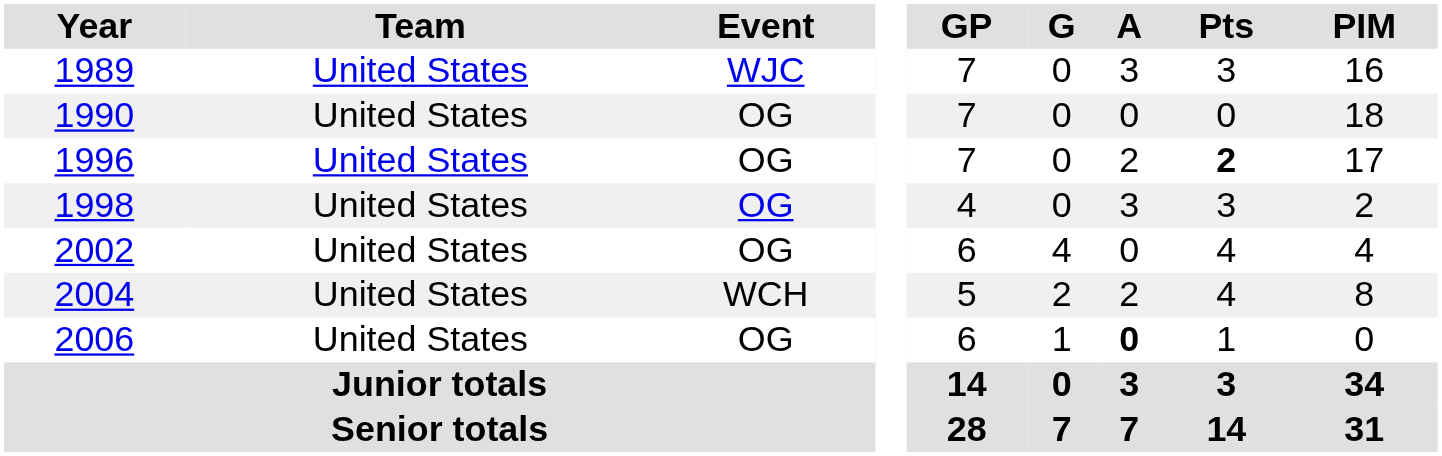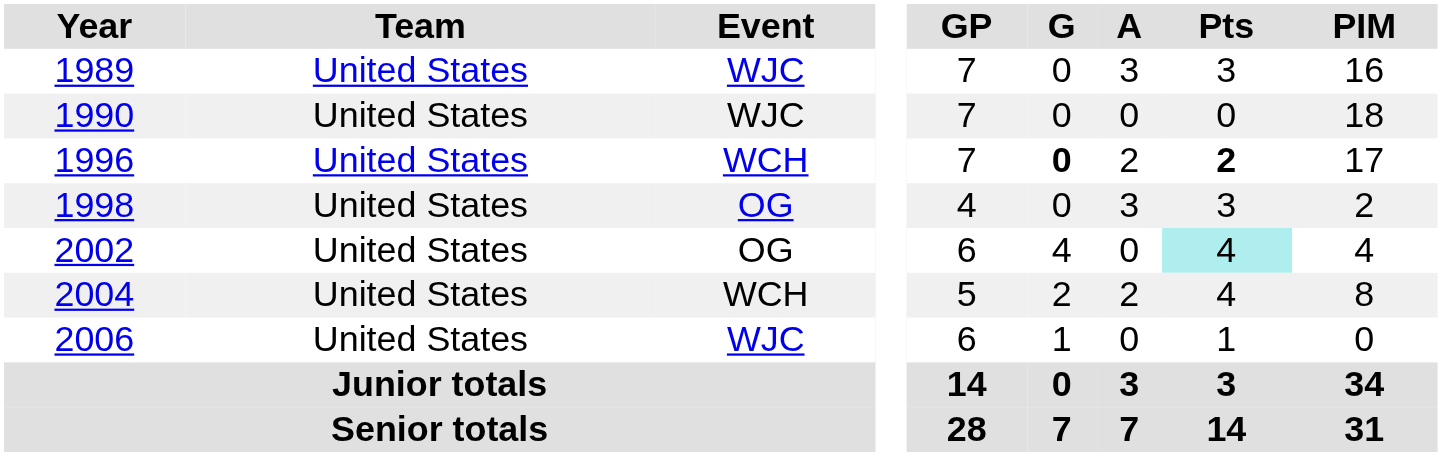 <table border="0" cellpadding="1" cellspacing="0" style="text-align:center; width:40em">
 <tr ALIGN="center" bgcolor="#e0e0e0">
 <th>Year</th>
 <th>Team</th>
 <th>Event</th>
 <th ALIGN="center" rowspan="99" bgcolor="#ffffff"> </th>
 <th>GP</th>
 <th>G</th>
 <th>A</th>
 <th>Pts</th>
 <th>PIM</th>
 </tr>
 <tr>
 <td><a href='#'>1989</a></td>
 <td><a href='#'>United States</a></td>
 <td><a href='#'>WJC</a></td>
 <td>7</td>
 <td>0</td>
 <td>3</td>
 <td>3</td>
 <td>16</td>
 </tr>
 <tr bgcolor="#f0f0f0">
 <td><a href='#'>1990</a></td>
 <td>United States</td>
-<td>OG</td>
+<td>WJC</td>
 <td>7</td>
 <td>0</td>
 <td>0</td>
 <td>0</td>
 <td>18</td>
 </tr>
 <tr>
 <td><a href='#'>1996</a></td>
 <td><a href='#'>United States</a></td>
-<td>OG</td>
+<td><a href='#'>WCH</a></td>
 <td>7</td>
-<td>0</td>
+<td><strong>0</strong></td>
 <td>2</td>
 <td><strong>2</strong></td>
 <td>17</td>
 </tr>
 <tr bgcolor="#f0f0f0">
 <td><a href='#'>1998</a></td>
 <td>United States</td>
 <td><a href='#'>OG</a></td>
 <td>4</td>
 <td>0</td>
 <td>3</td>
 <td>3</td>
 <td>2</td>
 </tr>
 <tr>
 <td><a href='#'>2002</a></td>
 <td>United States</td>
 <td>OG</td>
 <td>6</td>
 <td>4</td>
 <td>0</td>
-<td>4</td>
+<td style="background: paleturquoise;">4</td>
 <td>4</td>
 </tr>
 <tr bgcolor="#f0f0f0">
 <td><a href='#'>2004</a></td>
 <td>United States</td>
 <td>WCH</td>
 <td>5</td>
 <td>2</td>
 <td>2</td>
 <td>4</td>
 <td>8</td>
 </tr>
 <tr>
 <td><a href='#'>2006</a></td>
 <td>United States</td>
-<td>OG</td>
+<td><a href='#'>WJC</a></td>
 <td>6</td>
 <td>1</td>
-<td><strong>0</strong></td>
+<td>0</td>
 <td>1</td>
 <td>0</td>
 </tr>
 <tr bgcolor="#e0e0e0">
 <th colspan=3>Junior totals</th>
 <th>14</th>
 <th>0</th>
 <th>3</th>
 <th>3</th>
 <th>34</th>
 </tr>
 <tr bgcolor="#e0e0e0">
 <th colspan=3>Senior totals</th>
 <th>28</th>
 <th>7</th>
 <th>7</th>
 <th>14</th>
 <th>31</th>
 </tr>
 </table>
